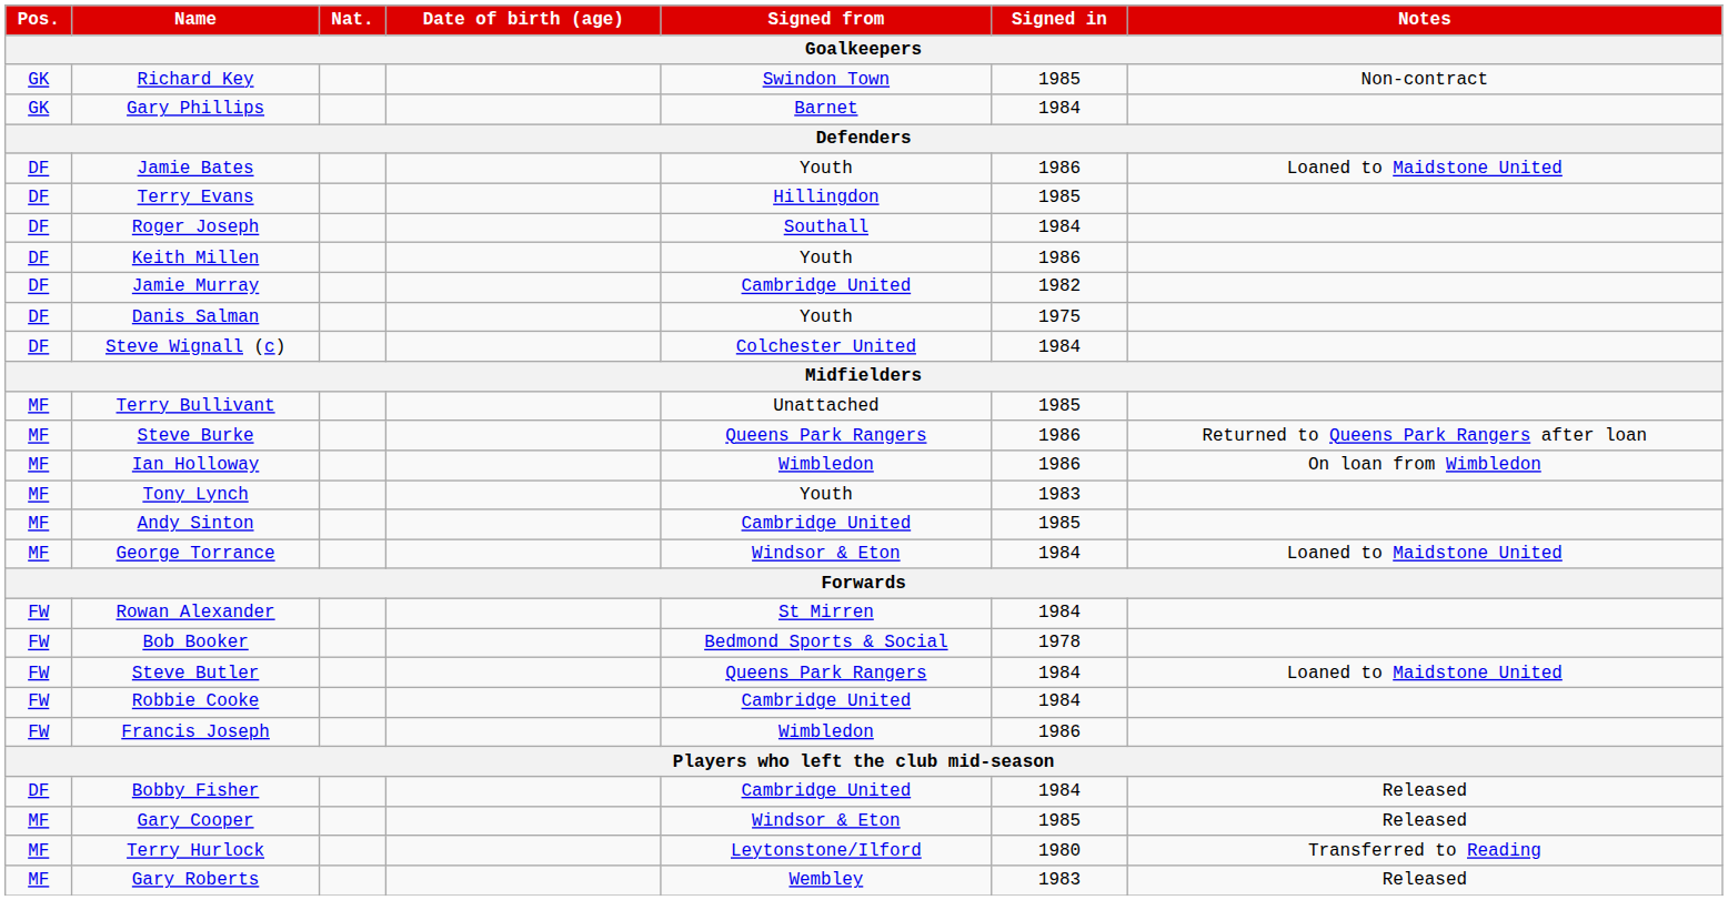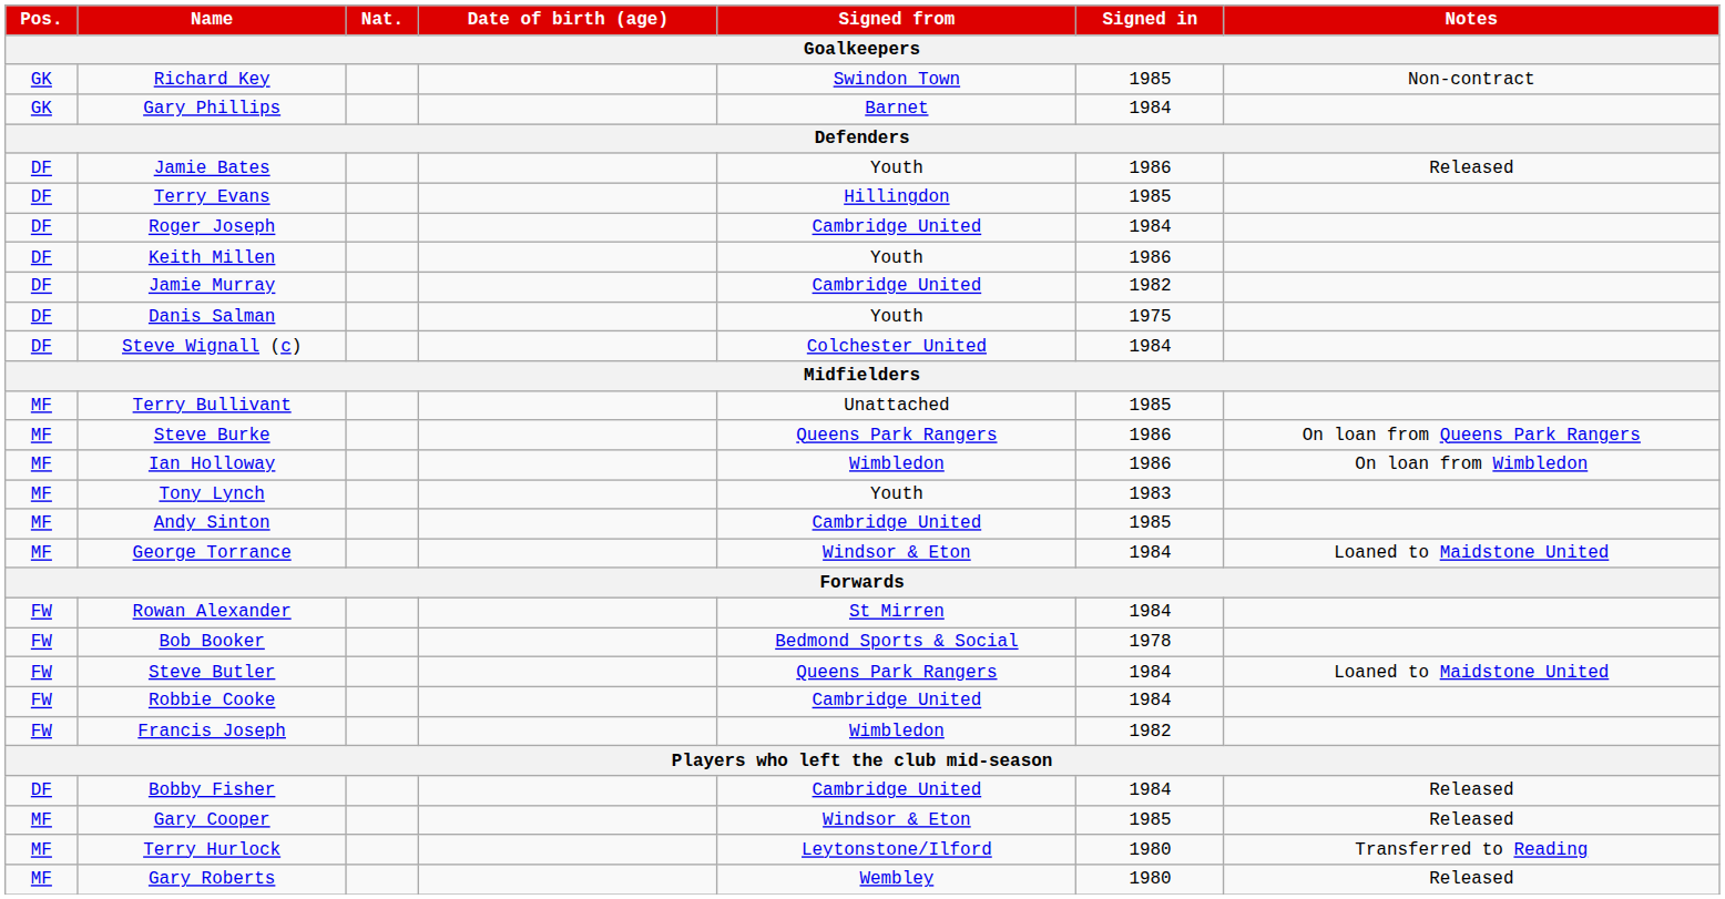 <table class="wikitable" style="text-align:center; font-size:90%; width:90%;">
 <tr>
 <th style="background:#d00; color:white; text-align:center;">Pos.</th>
 <th style="background:#d00; color:white; text-align:center;">Name</th>
 <th style="background:#d00; color:white; text-align:center;">Nat.</th>
 <th style="background:#d00; color:white; text-align:center;">Date of birth (age)</th>
 <th style="background:#d00; color:white; text-align:center;">Signed from</th>
 <th style="background:#d00; color:white; text-align:center;">Signed in</th>
 <th style="background:#d00; color:white; text-align:center;">Notes</th>
 </tr>
 <tr>
 <th colspan="7">Goalkeepers</th>
 </tr>
 <tr>
 <td><a href='#'>GK</a></td>
 <td><a href='#'>Richard Key</a></td>
 <td></td>
 <td></td>
 <td><a href='#'>Swindon Town</a></td>
 <td>1985</td>
 <td>Non-contract</td>
 </tr>
 <tr>
 <td><a href='#'>GK</a></td>
 <td><a href='#'>Gary Phillips</a></td>
 <td></td>
 <td></td>
 <td><a href='#'>Barnet</a></td>
 <td>1984</td>
 <td></td>
 </tr>
 <tr>
 <th colspan="7">Defenders</th>
 </tr>
 <tr>
 <td><a href='#'>DF</a></td>
 <td><a href='#'>Jamie Bates</a></td>
 <td></td>
 <td></td>
 <td>Youth</td>
 <td>1986</td>
-<td>Loaned to <a href='#'>Maidstone United</a></td>
+<td>Released</td>
 </tr>
 <tr>
 <td><a href='#'>DF</a></td>
 <td><a href='#'>Terry Evans</a></td>
 <td></td>
 <td></td>
 <td><a href='#'>Hillingdon</a></td>
 <td>1985</td>
 <td></td>
 </tr>
 <tr>
 <td><a href='#'>DF</a></td>
 <td><a href='#'>Roger Joseph</a></td>
 <td></td>
 <td></td>
-<td><a href='#'>Southall</a></td>
+<td><a href='#'>Cambridge United</a></td>
 <td>1984</td>
 <td></td>
 </tr>
 <tr>
 <td><a href='#'>DF</a></td>
 <td><a href='#'>Keith Millen</a></td>
 <td></td>
 <td></td>
 <td>Youth</td>
 <td>1986</td>
 <td></td>
 </tr>
 <tr>
 <td><a href='#'>DF</a></td>
 <td><a href='#'>Jamie Murray</a></td>
 <td></td>
 <td></td>
 <td><a href='#'>Cambridge United</a></td>
 <td>1982</td>
 <td></td>
 </tr>
 <tr>
 <td><a href='#'>DF</a></td>
 <td><a href='#'>Danis Salman</a></td>
 <td></td>
 <td></td>
 <td>Youth</td>
 <td>1975</td>
 <td></td>
 </tr>
 <tr>
 <td><a href='#'>DF</a></td>
 <td><a href='#'>Steve Wignall</a> (<a href='#'>c</a>)</td>
 <td></td>
 <td></td>
 <td><a href='#'>Colchester United</a></td>
 <td>1984</td>
 <td></td>
 </tr>
 <tr>
 <th colspan="7">Midfielders</th>
 </tr>
 <tr>
 <td><a href='#'>MF</a></td>
 <td><a href='#'>Terry Bullivant</a></td>
 <td></td>
 <td></td>
 <td>Unattached</td>
 <td>1985</td>
 <td></td>
 </tr>
 <tr>
 <td><a href='#'>MF</a></td>
 <td><a href='#'>Steve Burke</a></td>
 <td></td>
 <td></td>
 <td><a href='#'>Queens Park Rangers</a></td>
 <td>1986</td>
-<td>Returned to <a href='#'>Queens Park Rangers</a> after loan</td>
+<td>On loan from <a href='#'>Queens Park Rangers</a></td>
 </tr>
 <tr>
 <td><a href='#'>MF</a></td>
 <td><a href='#'>Ian Holloway</a></td>
 <td></td>
 <td></td>
 <td><a href='#'>Wimbledon</a></td>
 <td>1986</td>
 <td>On loan from <a href='#'>Wimbledon</a></td>
 </tr>
 <tr>
 <td><a href='#'>MF</a></td>
 <td><a href='#'>Tony Lynch</a></td>
 <td></td>
 <td></td>
 <td>Youth</td>
 <td>1983</td>
 <td></td>
 </tr>
 <tr>
 <td><a href='#'>MF</a></td>
 <td><a href='#'>Andy Sinton</a></td>
 <td></td>
 <td></td>
 <td><a href='#'>Cambridge United</a></td>
 <td>1985</td>
 <td></td>
 </tr>
 <tr>
 <td><a href='#'>MF</a></td>
 <td><a href='#'>George Torrance</a></td>
 <td></td>
 <td></td>
 <td><a href='#'>Windsor & Eton</a></td>
 <td>1984</td>
 <td>Loaned to <a href='#'>Maidstone United</a></td>
 </tr>
 <tr>
 <th colspan="7">Forwards</th>
 </tr>
 <tr>
 <td><a href='#'>FW</a></td>
 <td><a href='#'>Rowan Alexander</a></td>
 <td></td>
 <td></td>
 <td><a href='#'>St Mirren</a></td>
 <td>1984</td>
 <td></td>
 </tr>
 <tr>
 <td><a href='#'>FW</a></td>
 <td><a href='#'>Bob Booker</a></td>
 <td></td>
 <td></td>
 <td><a href='#'>Bedmond Sports & Social</a></td>
 <td>1978</td>
 <td></td>
 </tr>
 <tr>
 <td><a href='#'>FW</a></td>
 <td><a href='#'>Steve Butler</a></td>
 <td></td>
 <td></td>
 <td><a href='#'>Queens Park Rangers</a></td>
 <td>1984</td>
 <td>Loaned to <a href='#'>Maidstone United</a></td>
 </tr>
 <tr>
 <td><a href='#'>FW</a></td>
 <td><a href='#'>Robbie Cooke</a></td>
 <td></td>
 <td></td>
 <td><a href='#'>Cambridge United</a></td>
 <td>1984</td>
 <td></td>
 </tr>
 <tr>
 <td><a href='#'>FW</a></td>
 <td><a href='#'>Francis Joseph</a></td>
 <td></td>
 <td></td>
 <td><a href='#'>Wimbledon</a></td>
-<td>1986</td>
+<td>1982</td>
 <td></td>
 </tr>
 <tr>
 <th colspan="7">Players who left the club mid-season</th>
 </tr>
 <tr>
 <td><a href='#'>DF</a></td>
 <td><a href='#'>Bobby Fisher</a></td>
 <td></td>
 <td></td>
 <td><a href='#'>Cambridge United</a></td>
 <td>1984</td>
 <td>Released</td>
 </tr>
 <tr>
 <td><a href='#'>MF</a></td>
 <td><a href='#'>Gary Cooper</a></td>
 <td></td>
 <td></td>
 <td><a href='#'>Windsor & Eton</a></td>
 <td>1985</td>
 <td>Released</td>
 </tr>
 <tr>
 <td><a href='#'>MF</a></td>
 <td><a href='#'>Terry Hurlock</a></td>
 <td></td>
 <td></td>
 <td><a href='#'>Leytonstone/Ilford</a></td>
 <td>1980</td>
 <td>Transferred to <a href='#'>Reading</a></td>
 </tr>
 <tr>
 <td><a href='#'>MF</a></td>
 <td><a href='#'>Gary Roberts</a></td>
 <td></td>
 <td></td>
 <td><a href='#'>Wembley</a></td>
-<td>1983</td>
+<td>1980</td>
 <td>Released</td>
 </tr>
 </table>
